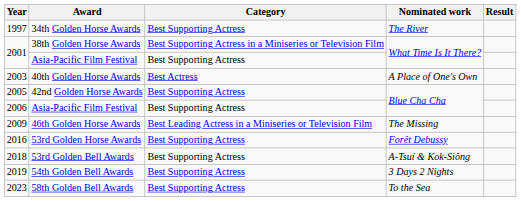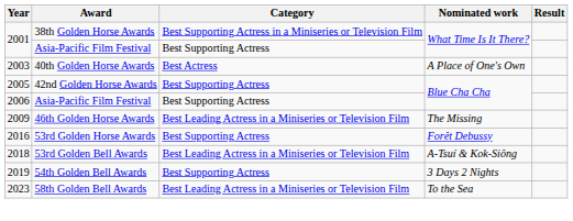 <table class="wikitable sortable">
 <tr>
 <th>Year</th>
 <th>Award</th>
 <th>Category</th>
 <th>Nominated work</th>
 <th>Result</th>
-</tr>
-<tr>
-<td>1997</td>
-<td>34th <a href='#'>Golden Horse Awards</a></td>
-<td><a href='#'>Best Supporting Actress</a></td>
-<td><em><a href='#'>The River</a></em></td>
-<td></td>
 </tr>
 <tr>
 <td rowspan=2>2001</td>
 <td>38th <a href='#'>Golden Horse Awards</a></td>
 <td><a href='#'>Best Supporting Actress in a Miniseries or Television Film</a></td>
 <td rowspan=2><em><a href='#'>What Time Is It There?</a></em></td>
 <td></td>
 </tr>
 <tr>
 <td><a href='#'>Asia-Pacific Film Festival</a></td>
 <td>Best Supporting Actress</td>
 <td></td>
 </tr>
 <tr>
 <td>2003</td>
 <td>40th <a href='#'>Golden Horse Awards</a></td>
 <td><a href='#'>Best Actress</a></td>
 <td><em>A Place of One's Own</em></td>
 <td></td>
 </tr>
 <tr>
 <td>2005</td>
 <td>42nd <a href='#'>Golden Horse Awards</a></td>
 <td><a href='#'>Best Supporting Actress</a></td>
 <td rowspan=2><em><a href='#'>Blue Cha Cha</a></em></td>
 <td></td>
 </tr>
 <tr>
 <td>2006</td>
 <td><a href='#'>Asia-Pacific Film Festival</a></td>
 <td>Best Supporting Actress</td>
 <td></td>
 </tr>
 <tr>
 <td>2009</td>
 <td><a href='#'>46th Golden Horse Awards</a></td>
 <td><a href='#'>Best Leading Actress in a Miniseries or Television Film</a></td>
 <td><em>The Missing</em></td>
 <td></td>
 </tr>
 <tr>
 <td>2016</td>
 <td><a href='#'>53rd Golden Horse Awards</a></td>
 <td><a href='#'>Best Supporting Actress</a></td>
 <td><em><a href='#'>Forêt Debussy</a></em></td>
 <td></td>
 </tr>
 <tr>
 <td>2018</td>
 <td><a href='#'>53rd Golden Bell Awards</a></td>
-<td>Best Supporting Actress</td>
+<td><a href='#'>Best Leading Actress in a Miniseries or Television Film</a></td>
 <td><em>A-Tsuí & Kok-Siông</em></td>
 <td></td>
 </tr>
 <tr>
 <td>2019</td>
 <td><a href='#'>54th Golden Bell Awards</a></td>
 <td><a href='#'>Best Supporting Actress</a></td>
 <td><em>3 Days 2 Nights</em></td>
 <td></td>
 </tr>
 <tr>
 <td>2023</td>
 <td><a href='#'>58th Golden Bell Awards</a></td>
-<td><a href='#'>Best Supporting Actress</a></td>
+<td><a href='#'>Best Leading Actress in a Miniseries or Television Film</a></td>
 <td><em>To the Sea</em></td>
 <td></td>
 </tr>
 </table>
